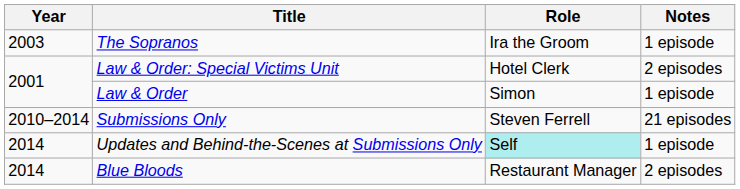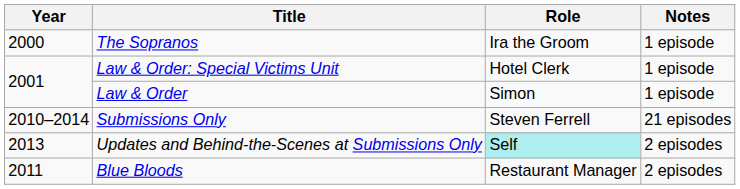 <table class="wikitable">
 <tr>
 <th>Year</th>
 <th>Title</th>
 <th>Role</th>
 <th>Notes</th>
 </tr>
 <tr>
-<td>2003</td>
+<td>2000</td>
 <td><em><a href='#'>The Sopranos</a></em></td>
 <td>Ira the Groom</td>
 <td>1 episode</td>
 </tr>
 <tr>
 <td rowspan="2">2001</td>
 <td><em><a href='#'>Law & Order: Special Victims Unit</a></em></td>
 <td>Hotel Clerk</td>
-<td>2 episodes</td>
+<td>1 episode</td>
 </tr>
 <tr>
 <td><em><a href='#'>Law & Order</a></em></td>
 <td>Simon</td>
 <td>1 episode</td>
 </tr>
 <tr>
 <td>2010–2014</td>
 <td><em><a href='#'>Submissions Only</a></em></td>
 <td>Steven Ferrell</td>
 <td>21 episodes</td>
 </tr>
 <tr>
-<td>2014</td>
+<td>2013</td>
 <td><em>Updates and Behind-the-Scenes at <a href='#'>Submissions Only</a></em></td>
 <td style="background: paleturquoise;">Self</td>
-<td>1 episode</td>
+<td>2 episodes</td>
 </tr>
 <tr>
-<td>2014</td>
+<td>2011</td>
 <td><em><a href='#'>Blue Bloods</a></em></td>
 <td>Restaurant Manager</td>
 <td>2 episodes</td>
 </tr>
 </table>
